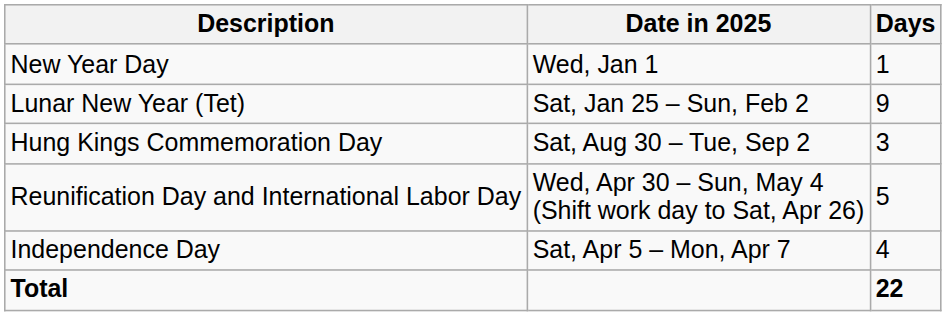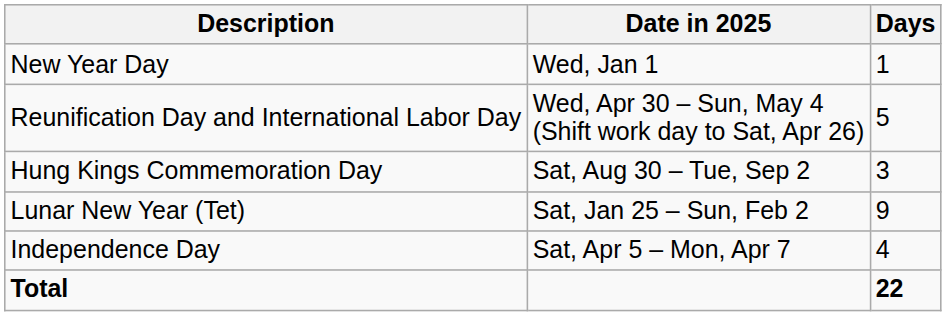 <table class="wikitable">
 <tr>
 <th>Description</th>
 <th>Date in 2025</th>
 <th>Days</th>
 </tr>
 <tr>
 <td>New Year Day</td>
 <td>Wed, Jan 1</td>
 <td>1</td>
 </tr>
 <tr>
-<td>Lunar New Year (Tet)</td>
-<td>Sat, Jan 25 – Sun, Feb 2</td>
-<td>9</td>
+<td>Reunification Day and International Labor Day</td>
+<td>Wed, Apr 30 – Sun, May 4<br>(Shift work day to Sat, Apr 26)</td>
+<td>5</td>
 </tr>
 <tr>
 <td>Hung Kings Commemoration Day</td>
 <td>Sat, Aug 30 – Tue, Sep 2</td>
 <td>3</td>
 </tr>
 <tr>
-<td>Reunification Day and International Labor Day</td>
-<td>Wed, Apr 30 – Sun, May 4<br>(Shift work day to Sat, Apr 26)</td>
-<td>5</td>
+<td>Lunar New Year (Tet)</td>
+<td>Sat, Jan 25 – Sun, Feb 2</td>
+<td>9</td>
 </tr>
 <tr>
 <td>Independence Day</td>
 <td>Sat, Apr 5 – Mon, Apr 7</td>
 <td>4</td>
 </tr>
 <tr>
 <td><strong>Total</strong></td>
 <td></td>
 <td><strong>22</strong></td>
 </tr>
 </table>
